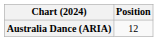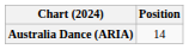 <table class="wikitable plainrowheaders" style="text-align:center">
 <tr>
 <th scope="col">Chart (2024)</th>
 <th scope="col">Position</th>
 </tr>
 <tr>
 <th scope="row">Australia Dance (ARIA)</th>
-<td>12</td>
+<td>14</td>
 </tr>
 </table>
